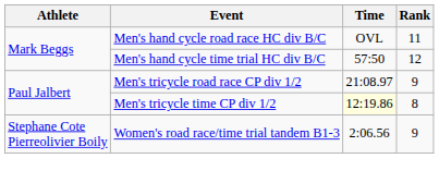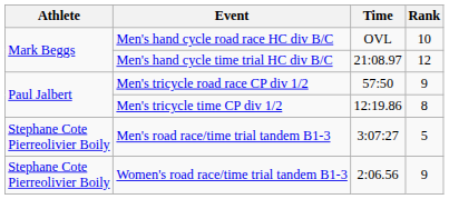 <table class=wikitable style="font-size:90%">
 <tr>
 <th>Athlete</th>
 <th>Event</th>
 <th>Time</th>
 <th>Rank</th>
 </tr>
 <tr>
 <td rowspan="2"><a href='#'>Mark Beggs</a></td>
 <td><a href='#'>Men's hand cycle road race HC div B/C</a></td>
 <td style="text-align:center;">OVL</td>
-<td style="text-align:center;">11</td>
+<td style="text-align:center;">10</td>
 </tr>
 <tr>
 <td><a href='#'>Men's hand cycle time trial HC div B/C</a></td>
-<td style="text-align:center;">57:50</td>
+<td style="text-align:center;">21:08.97</td>
 <td style="text-align:center;">12</td>
 </tr>
 <tr>
 <td rowspan="2"><a href='#'>Paul Jalbert</a></td>
 <td><a href='#'>Men's tricycle road race CP div 1/2</a></td>
-<td style="text-align:center;">21:08.97</td>
+<td style="text-align:center;">57:50</td>
 <td style="text-align:center;">9</td>
 </tr>
 <tr>
 <td><a href='#'>Men's tricycle time CP div 1/2</a></td>
-<td style="background: lightyellow; text-align:center;">12:19.86</td>
+<td style="text-align:center;">12:19.86</td>
 <td style="text-align:center;">8</td>
+</tr>
+<tr>
+<td><a href='#'>Stephane Cote</a><br> <a href='#'>Pierreolivier Boily</a></td>
+<td><a href='#'>Men's road race/time trial tandem B1-3</a></td>
+<td style="text-align:center;">3:07:27</td>
+<td style="text-align:center;">5</td>
 </tr>
 <tr>
 <td><a href='#'>Stephane Cote</a><br> <a href='#'>Pierreolivier Boily</a></td>
 <td><a href='#'>Women's road race/time trial tandem B1-3</a></td>
 <td style="text-align:center;">2:06.56</td>
 <td style="text-align:center;">9</td>
 </tr>
 </table>
